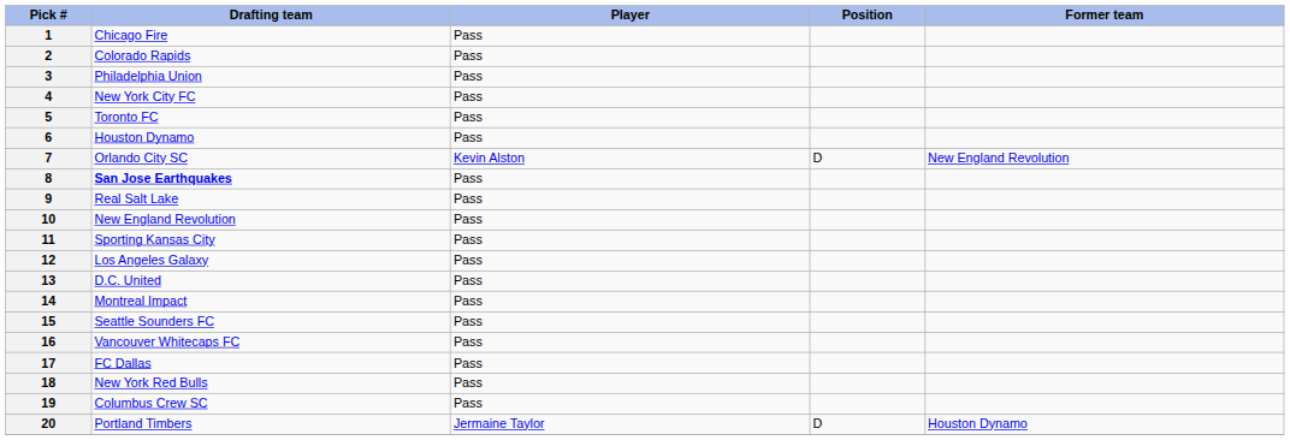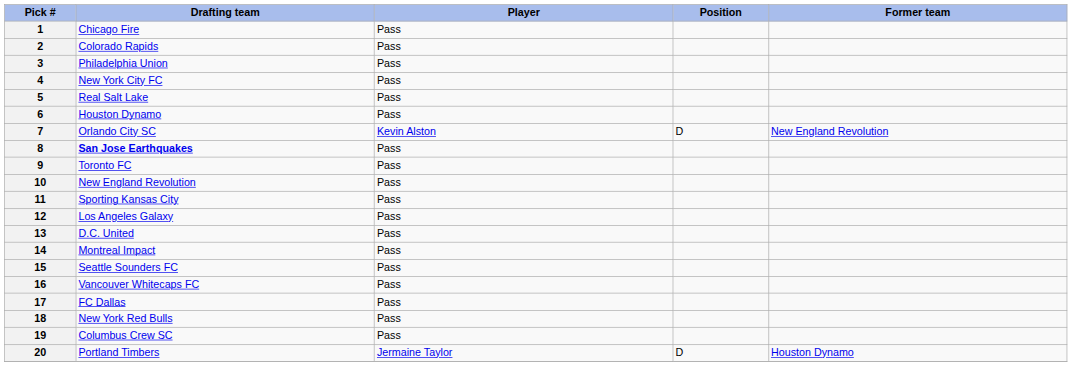 <table class="wikitable sortable" style="width: 80%">
 <tr>
 <th style="background:#A8BDEC;" width=6%>Pick #</th>
 <th width=25% style="background:#A8BDEC;">Drafting team</th>
 <th width=25% style="background:#A8BDEC;">Player</th>
 <th width=8% style="background:#A8BDEC;">Position</th>
 <th width=25% style="background:#A8BDEC;">Former team</th>
 </tr>
 <tr>
 <th>1</th>
 <td><a href='#'>Chicago Fire</a></td>
 <td>Pass</td>
 <td></td>
 <td></td>
 </tr>
 <tr>
 <th>2</th>
 <td><a href='#'>Colorado Rapids</a></td>
 <td>Pass</td>
 <td></td>
 <td></td>
 </tr>
 <tr>
 <th>3</th>
 <td><a href='#'>Philadelphia Union</a></td>
 <td>Pass</td>
 <td></td>
 <td></td>
 </tr>
 <tr>
 <th>4</th>
 <td><a href='#'>New York City FC</a></td>
 <td>Pass</td>
 <td></td>
 <td></td>
 </tr>
 <tr>
 <th>5</th>
-<td><a href='#'>Toronto FC</a></td>
+<td><a href='#'>Real Salt Lake</a></td>
 <td>Pass</td>
 <td></td>
 <td></td>
 </tr>
 <tr>
 <th>6</th>
 <td><a href='#'>Houston Dynamo</a></td>
 <td>Pass</td>
 <td></td>
 <td></td>
 </tr>
 <tr>
 <th>7</th>
 <td><a href='#'>Orlando City SC</a></td>
 <td><a href='#'>Kevin Alston</a></td>
 <td>D</td>
 <td><a href='#'>New England Revolution</a></td>
 </tr>
 <tr>
 <th>8</th>
 <td><strong><a href='#'>San Jose Earthquakes</a></strong></td>
 <td>Pass</td>
 <td></td>
 <td></td>
 </tr>
 <tr>
 <th>9</th>
-<td><a href='#'>Real Salt Lake</a></td>
+<td><a href='#'>Toronto FC</a></td>
 <td>Pass</td>
 <td></td>
 <td></td>
 </tr>
 <tr>
 <th>10</th>
 <td><a href='#'>New England Revolution</a></td>
 <td>Pass</td>
 <td></td>
 <td></td>
 </tr>
 <tr>
 <th>11</th>
 <td><a href='#'>Sporting Kansas City</a></td>
 <td>Pass</td>
 <td></td>
 <td></td>
 </tr>
 <tr>
 <th>12</th>
 <td><a href='#'>Los Angeles Galaxy</a></td>
 <td>Pass</td>
 <td></td>
 <td></td>
 </tr>
 <tr>
 <th>13</th>
 <td><a href='#'>D.C. United</a></td>
 <td>Pass</td>
 <td></td>
 <td></td>
 </tr>
 <tr>
 <th>14</th>
 <td><a href='#'>Montreal Impact</a></td>
 <td>Pass</td>
 <td></td>
 <td></td>
 </tr>
 <tr>
 <th>15</th>
 <td><a href='#'>Seattle Sounders FC</a></td>
 <td>Pass</td>
 <td></td>
 <td></td>
 </tr>
 <tr>
 <th>16</th>
 <td><a href='#'>Vancouver Whitecaps FC</a></td>
 <td>Pass</td>
 <td></td>
 <td></td>
 </tr>
 <tr>
 <th>17</th>
 <td><a href='#'>FC Dallas</a></td>
 <td>Pass</td>
 <td></td>
 <td></td>
 </tr>
 <tr>
 <th>18</th>
 <td><a href='#'>New York Red Bulls</a></td>
 <td>Pass</td>
 <td></td>
 <td></td>
 </tr>
 <tr>
 <th>19</th>
 <td><a href='#'>Columbus Crew SC</a></td>
 <td>Pass</td>
 <td></td>
 <td></td>
 </tr>
 <tr>
 <th>20</th>
 <td><a href='#'>Portland Timbers</a></td>
 <td><a href='#'>Jermaine Taylor</a></td>
 <td>D</td>
 <td><a href='#'>Houston Dynamo</a></td>
 </tr>
 <tr>
 </tr>
 </table>
